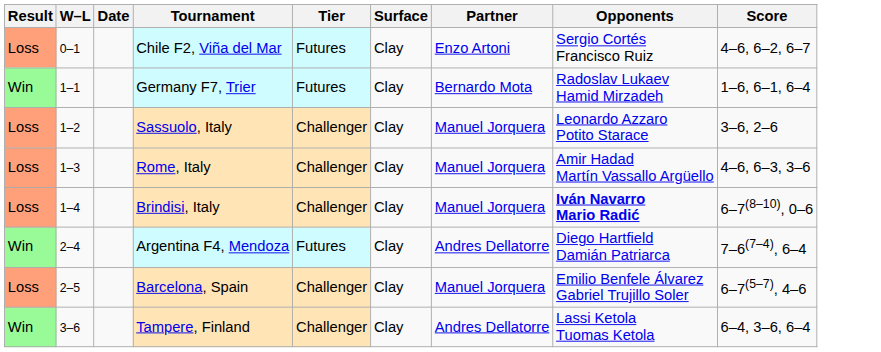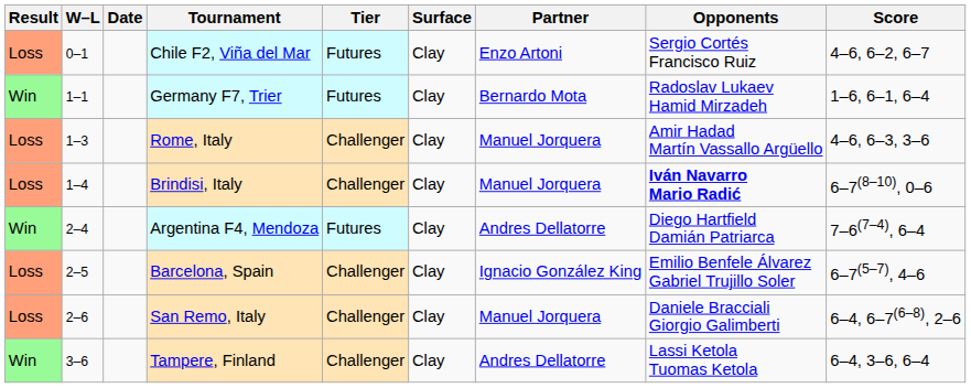 <table class="sortable wikitable">
 <tr>
 <th>Result</th>
 <th class="unsortable">W–L</th>
 <th>Date</th>
 <th>Tournament</th>
 <th>Tier</th>
 <th>Surface</th>
 <th>Partner</th>
 <th>Opponents</th>
 <th class="unsortable">Score</th>
 </tr>
 <tr>
 <td style="background:#ffa07a;">Loss</td>
 <td><small>0–1</small></td>
 <td></td>
 <td style="background:#cffcff;">Chile F2, <a href='#'>Viña del Mar</a></td>
 <td style="background:#cffcff;">Futures</td>
 <td>Clay</td>
 <td> <a href='#'>Enzo Artoni</a></td>
 <td> <a href='#'>Sergio Cortés</a> <br>  Francisco Ruiz</td>
 <td>4–6, 6–2, 6–7</td>
 </tr>
 <tr>
 <td style="background:#98fb98;">Win</td>
 <td><small>1–1</small></td>
 <td></td>
 <td style="background:#cffcff;">Germany F7, <a href='#'>Trier</a></td>
 <td style="background:#cffcff;">Futures</td>
 <td>Clay</td>
 <td> <a href='#'>Bernardo Mota</a></td>
 <td> <a href='#'>Radoslav Lukaev</a> <br>  <a href='#'>Hamid Mirzadeh</a></td>
 <td>1–6, 6–1, 6–4</td>
-</tr>
-<tr>
-<td style="background:#ffa07a;">Loss</td>
-<td><small>1–2</small></td>
-<td></td>
-<td style="background:moccasin;"><a href='#'>Sassuolo</a>, Italy</td>
-<td style="background:moccasin;">Challenger</td>
-<td>Clay</td>
-<td> <a href='#'>Manuel Jorquera</a></td>
-<td> <a href='#'>Leonardo Azzaro</a> <br>  <a href='#'>Potito Starace</a></td>
-<td>3–6, 2–6</td>
 </tr>
 <tr>
 <td style="background:#ffa07a;">Loss</td>
 <td><small>1–3</small></td>
 <td></td>
 <td style="background:moccasin;"><a href='#'>Rome</a>, Italy</td>
 <td style="background:moccasin;">Challenger</td>
 <td>Clay</td>
 <td> <a href='#'>Manuel Jorquera</a></td>
 <td> <a href='#'>Amir Hadad</a> <br>  <a href='#'>Martín Vassallo Argüello</a></td>
 <td>4–6, 6–3, 3–6</td>
 </tr>
 <tr>
 <td style="background:#ffa07a;">Loss</td>
 <td><small>1–4</small></td>
 <td></td>
 <td style="background:moccasin;"><a href='#'>Brindisi</a>, Italy</td>
 <td style="background:moccasin;">Challenger</td>
 <td>Clay</td>
 <td> <a href='#'>Manuel Jorquera</a></td>
 <td><strong> <a href='#'>Iván Navarro</a> <br>  <a href='#'>Mario Radić</a></strong></td>
 <td>6–7<sup>(8–10)</sup>, 0–6</td>
 </tr>
 <tr>
 <td style="background:#98fb98;">Win</td>
 <td><small>2–4</small></td>
 <td></td>
 <td style="background:#cffcff;">Argentina F4, <a href='#'>Mendoza</a></td>
 <td style="background:#cffcff;">Futures</td>
 <td>Clay</td>
 <td> <a href='#'>Andres Dellatorre</a></td>
 <td> <a href='#'>Diego Hartfield</a> <br>  <a href='#'>Damián Patriarca</a></td>
 <td>7–6<sup>(7–4)</sup>, 6–4</td>
 </tr>
 <tr>
 <td style="background:#ffa07a;">Loss</td>
 <td><small>2–5</small></td>
 <td></td>
 <td style="background:moccasin;"><a href='#'>Barcelona</a>, Spain</td>
 <td style="background:moccasin;">Challenger</td>
 <td>Clay</td>
-<td> <a href='#'>Manuel Jorquera</a></td>
+<td> <a href='#'>Ignacio González King</a></td>
 <td> <a href='#'>Emilio Benfele Álvarez</a> <br>  <a href='#'>Gabriel Trujillo Soler</a></td>
 <td>6–7<sup>(5–7)</sup>, 4–6</td>
+</tr>
+<tr>
+<td style="background:#ffa07a;">Loss</td>
+<td><small>2–6</small></td>
+<td></td>
+<td style="background:moccasin;"><a href='#'>San Remo</a>, Italy</td>
+<td style="background:moccasin;">Challenger</td>
+<td>Clay</td>
+<td> <a href='#'>Manuel Jorquera</a></td>
+<td> <a href='#'>Daniele Bracciali</a> <br>  <a href='#'>Giorgio Galimberti</a></td>
+<td>6–4, 6–7<sup>(6–8)</sup>, 2–6</td>
 </tr>
 <tr>
 <td style="background:#98fb98;">Win</td>
 <td><small>3–6</small></td>
 <td></td>
 <td style="background:moccasin;"><a href='#'>Tampere</a>, Finland</td>
 <td style="background:moccasin;">Challenger</td>
 <td>Clay</td>
 <td> <a href='#'>Andres Dellatorre</a></td>
 <td> <a href='#'>Lassi Ketola</a> <br>  <a href='#'>Tuomas Ketola</a></td>
 <td>6–4, 3–6, 6–4</td>
 </tr>
 </table>
